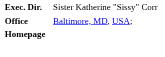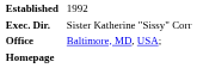 <table class="toccolours" style="float: right; margin-left: 1em; width: 20em; font-size: 90%;" cellspacing="3">
 <tr>
 <td colspan="2" style="padding: 1em 0; text-align: center;"><br></td>
+</tr>
+<tr style="vertical-align: top;">
+<td><strong>Established</strong></td>
+<td style="padding-right: 1em;">1992</td>
 </tr>
 <tr style="vertical-align: top;">
 <td><strong>Exec. Dir.</strong></td>
 <td style="padding-right: 1em;">Sister Katherine "Sissy" Corr</td>
 </tr>
 <tr style="vertical-align: top;">
 <td><strong>Office</strong></td>
 <td style="padding-right: 1em;"><a href='#'>Baltimore, MD</a>, <a href='#'>USA</a>;</td>
 </tr>
 <tr style="vertical-align: top;">
 <td><strong>Homepage</strong></td>
 <td style="padding-right: 1em;"></td>
 </tr>
 </table>
